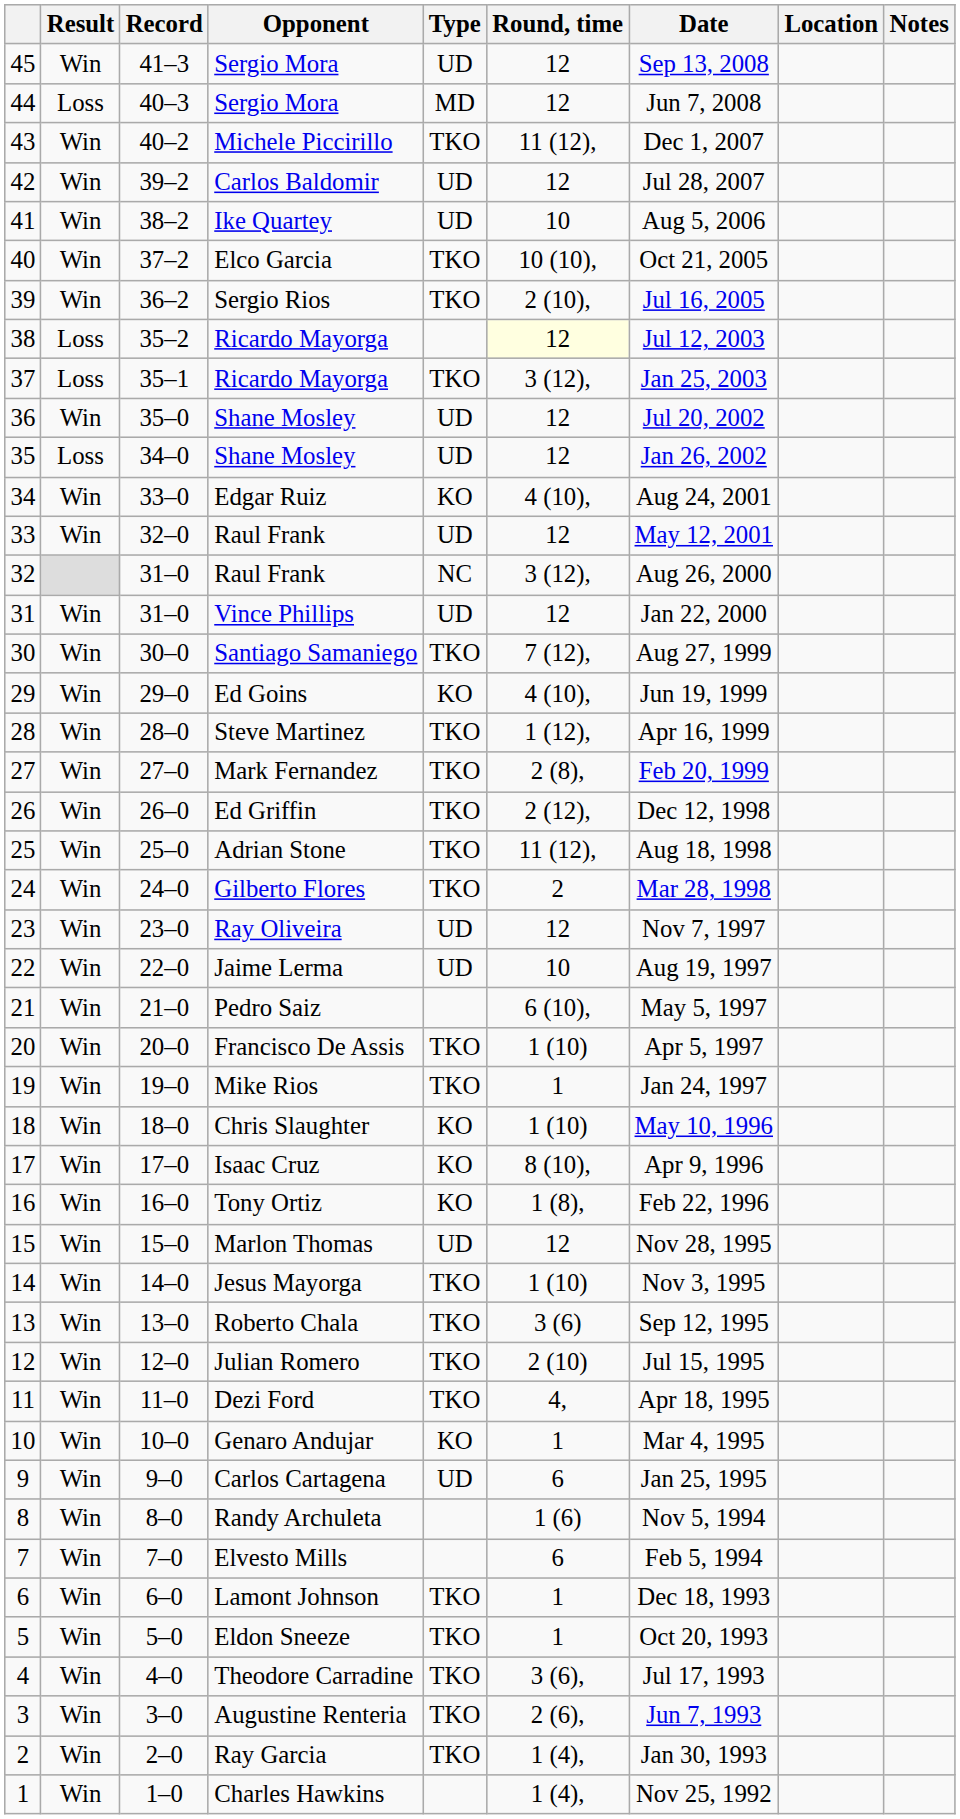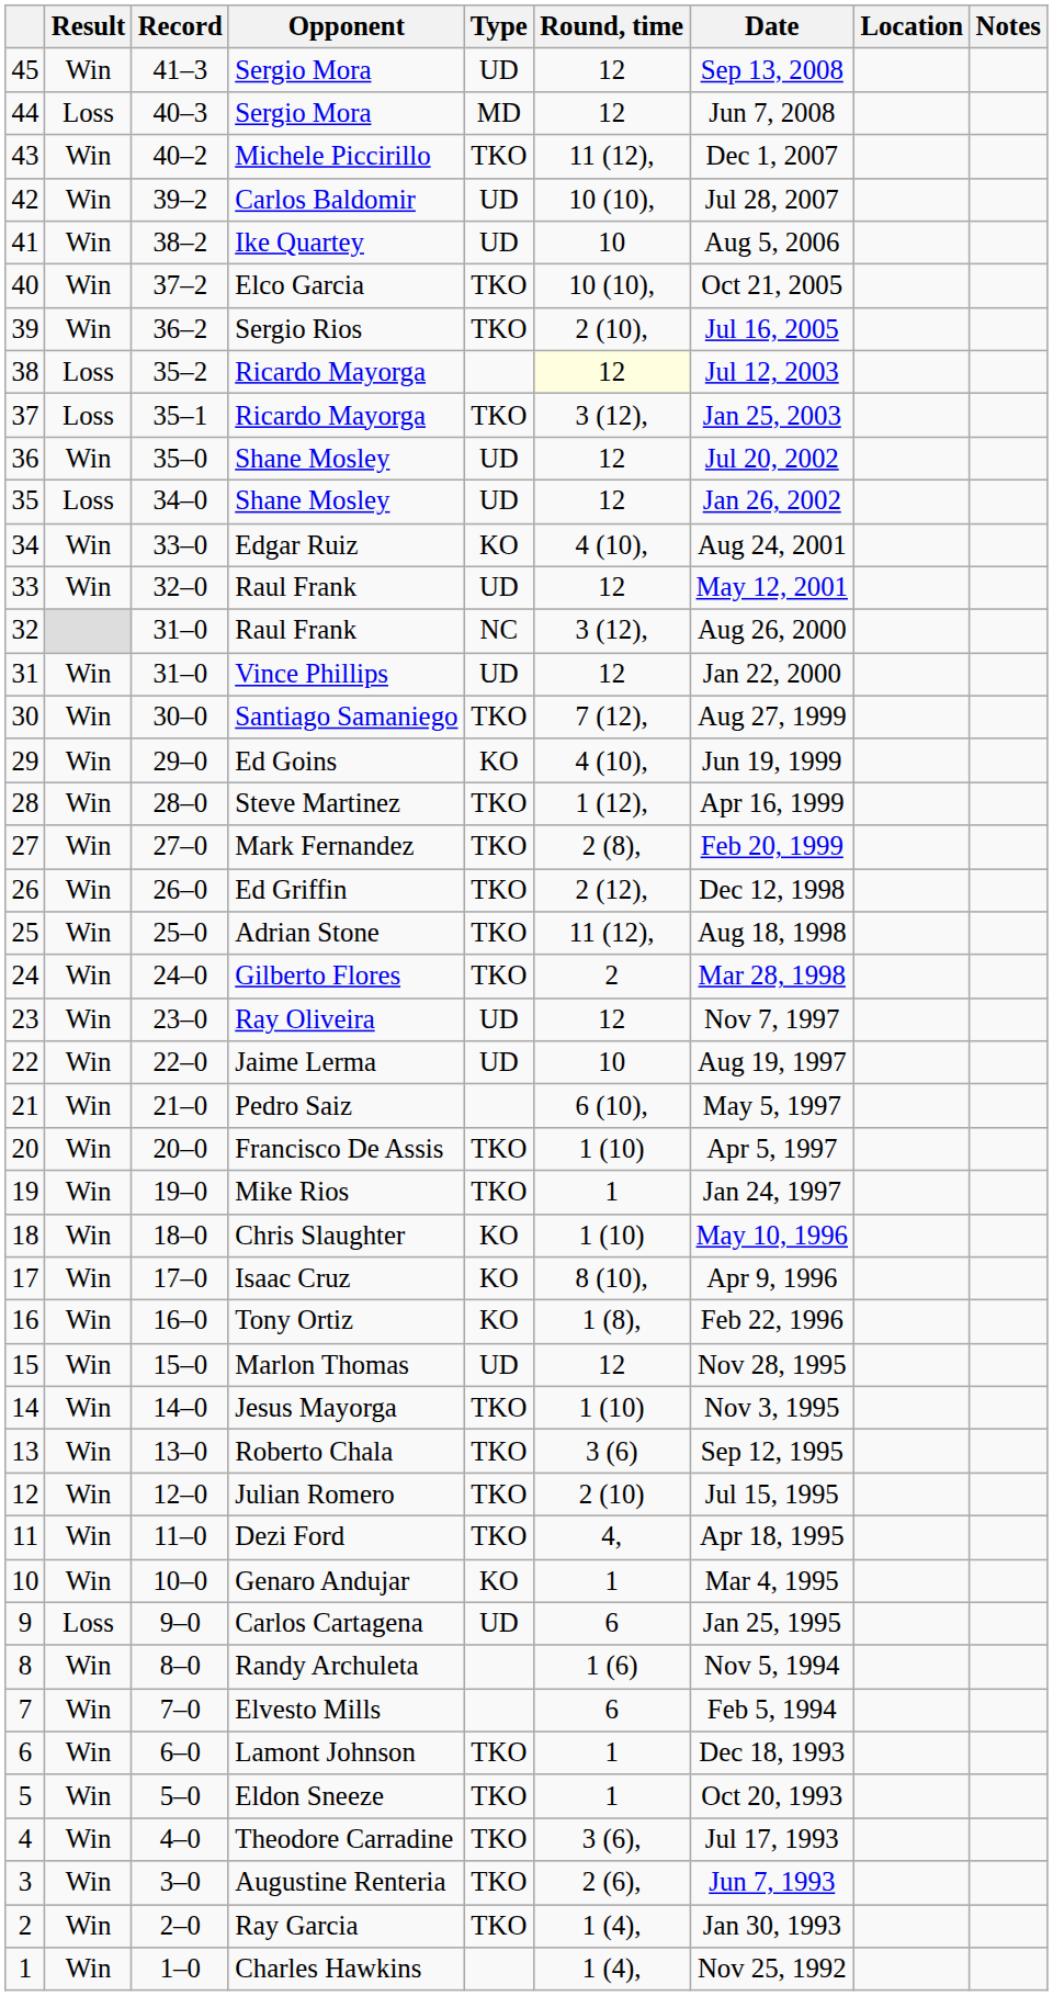 <table class="wikitable" style="text-align:center">
 <tr>
 <th></th>
 <th>Result</th>
 <th>Record</th>
 <th>Opponent</th>
 <th>Type</th>
 <th>Round, time</th>
 <th>Date</th>
 <th>Location</th>
 <th>Notes</th>
 </tr>
 <tr>
 <td>45</td>
 <td>Win</td>
 <td>41–3 </td>
 <td style="text-align:left;"><a href='#'>Sergio Mora</a></td>
 <td>UD</td>
 <td>12</td>
 <td><a href='#'>Sep 13, 2008</a></td>
 <td style="text-align:left;"></td>
 <td style="text-align:left;"></td>
 </tr>
 <tr>
 <td>44</td>
 <td>Loss</td>
 <td>40–3 </td>
 <td style="text-align:left;"><a href='#'>Sergio Mora</a></td>
 <td>MD</td>
 <td>12</td>
 <td>Jun 7, 2008</td>
 <td style="text-align:left;"></td>
 <td style="text-align:left;"></td>
 </tr>
 <tr>
 <td>43</td>
 <td>Win</td>
 <td>40–2 </td>
 <td style="text-align:left;"><a href='#'>Michele Piccirillo</a></td>
 <td>TKO</td>
 <td>11 (12), </td>
 <td>Dec 1, 2007</td>
 <td style="text-align:left;"></td>
 <td style="text-align:left;"></td>
 </tr>
 <tr>
 <td>42</td>
 <td>Win</td>
 <td>39–2 </td>
 <td style="text-align:left;"><a href='#'>Carlos Baldomir</a></td>
 <td>UD</td>
-<td>12</td>
+<td>10 (10), </td>
 <td>Jul 28, 2007</td>
 <td style="text-align:left;"></td>
 <td style="text-align:left;"></td>
 </tr>
 <tr>
 <td>41</td>
 <td>Win</td>
 <td>38–2 </td>
 <td style="text-align:left;"><a href='#'>Ike Quartey</a></td>
 <td>UD</td>
 <td>10</td>
 <td>Aug 5, 2006</td>
 <td style="text-align:left;"></td>
 <td></td>
 </tr>
 <tr>
 <td>40</td>
 <td>Win</td>
 <td>37–2 </td>
 <td style="text-align:left;">Elco Garcia</td>
 <td>TKO</td>
 <td>10 (10), </td>
 <td>Oct 21, 2005</td>
 <td style="text-align:left;"></td>
 <td></td>
 </tr>
 <tr>
 <td>39</td>
 <td>Win</td>
 <td>36–2 </td>
 <td style="text-align:left;">Sergio Rios</td>
 <td>TKO</td>
 <td>2 (10), </td>
 <td><a href='#'>Jul 16, 2005</a></td>
 <td style="text-align:left;"></td>
 <td></td>
 </tr>
 <tr>
 <td>38</td>
 <td>Loss</td>
 <td>35–2 </td>
 <td style="text-align:left;"><a href='#'>Ricardo Mayorga</a></td>
 <td></td>
 <td style="background: lightyellow;">12</td>
 <td><a href='#'>Jul 12, 2003</a></td>
 <td style="text-align:left;"></td>
 <td style="text-align:left;"></td>
 </tr>
 <tr>
 <td>37</td>
 <td>Loss</td>
 <td>35–1 </td>
 <td style="text-align:left;"><a href='#'>Ricardo Mayorga</a></td>
 <td>TKO</td>
 <td>3 (12), </td>
 <td><a href='#'>Jan 25, 2003</a></td>
 <td style="text-align:left;"></td>
 <td style="text-align:left;"></td>
 </tr>
 <tr>
 <td>36</td>
 <td>Win</td>
 <td>35–0 </td>
 <td style="text-align:left;"><a href='#'>Shane Mosley</a></td>
 <td>UD</td>
 <td>12</td>
 <td><a href='#'>Jul 20, 2002</a></td>
 <td style="text-align:left;"></td>
 <td style="text-align:left;"></td>
 </tr>
 <tr>
 <td>35</td>
 <td>Loss</td>
 <td>34–0 </td>
 <td style="text-align:left;"><a href='#'>Shane Mosley</a></td>
 <td>UD</td>
 <td>12</td>
 <td><a href='#'>Jan 26, 2002</a></td>
 <td style="text-align:left;"></td>
 <td style="text-align:left;"></td>
 </tr>
 <tr>
 <td>34</td>
 <td>Win</td>
 <td>33–0 </td>
 <td style="text-align:left;">Edgar Ruiz</td>
 <td>KO</td>
 <td>4 (10), </td>
 <td>Aug 24, 2001</td>
 <td style="text-align:left;"></td>
 <td></td>
 </tr>
 <tr>
 <td>33</td>
 <td>Win</td>
 <td>32–0 </td>
 <td style="text-align:left;">Raul Frank</td>
 <td>UD</td>
 <td>12</td>
 <td><a href='#'>May 12, 2001</a></td>
 <td style="text-align:left;"></td>
 <td style="text-align:left;"></td>
 </tr>
 <tr>
 <td>32</td>
 <td style="background:#DDD"></td>
 <td>31–0 </td>
 <td style="text-align:left;">Raul Frank</td>
 <td>NC</td>
 <td>3 (12), </td>
 <td>Aug 26, 2000</td>
 <td style="text-align:left;"></td>
 <td style="text-align:left;"></td>
 </tr>
 <tr>
 <td>31</td>
 <td>Win</td>
 <td>31–0</td>
 <td style="text-align:left;"><a href='#'>Vince Phillips</a></td>
 <td>UD</td>
 <td>12</td>
 <td>Jan 22, 2000</td>
 <td style="text-align:left;"></td>
 <td style="text-align:left;"></td>
 </tr>
 <tr>
 <td>30</td>
 <td>Win</td>
 <td>30–0</td>
 <td style="text-align:left;"><a href='#'>Santiago Samaniego</a></td>
 <td>TKO</td>
 <td>7 (12), </td>
 <td>Aug 27, 1999</td>
 <td style="text-align:left;"></td>
 <td style="text-align:left;"></td>
 </tr>
 <tr>
 <td>29</td>
 <td>Win</td>
 <td>29–0</td>
 <td style="text-align:left;">Ed Goins</td>
 <td>KO</td>
 <td>4 (10), </td>
 <td>Jun 19, 1999</td>
 <td style="text-align:left;"></td>
 <td></td>
 </tr>
 <tr>
 <td>28</td>
 <td>Win</td>
 <td>28–0</td>
 <td style="text-align:left;">Steve Martinez</td>
 <td>TKO</td>
 <td>1 (12), </td>
 <td>Apr 16, 1999</td>
 <td style="text-align:left;"></td>
 <td style="text-align:left;"></td>
 </tr>
 <tr>
 <td>27</td>
 <td>Win</td>
 <td>27–0</td>
 <td style="text-align:left;">Mark Fernandez</td>
 <td>TKO</td>
 <td>2 (8), </td>
 <td><a href='#'>Feb 20, 1999</a></td>
 <td style="text-align:left;"></td>
 <td></td>
 </tr>
 <tr>
 <td>26</td>
 <td>Win</td>
 <td>26–0</td>
 <td style="text-align:left;">Ed Griffin</td>
 <td>TKO</td>
 <td>2 (12), </td>
 <td>Dec 12, 1998</td>
 <td style="text-align:left;"></td>
 <td style="text-align:left;"></td>
 </tr>
 <tr>
 <td>25</td>
 <td>Win</td>
 <td>25–0</td>
 <td style="text-align:left;">Adrian Stone</td>
 <td>TKO</td>
 <td>11 (12), </td>
 <td>Aug 18, 1998</td>
 <td style="text-align:left;"></td>
 <td style="text-align:left;"></td>
 </tr>
 <tr>
 <td>24</td>
 <td>Win</td>
 <td>24–0</td>
 <td style="text-align:left;"><a href='#'>Gilberto Flores</a></td>
 <td>TKO</td>
 <td>2</td>
 <td><a href='#'>Mar 28, 1998</a></td>
 <td style="text-align:left;"></td>
 <td></td>
 </tr>
 <tr>
 <td>23</td>
 <td>Win</td>
 <td>23–0</td>
 <td style="text-align:left;"><a href='#'>Ray Oliveira</a></td>
 <td>UD</td>
 <td>12</td>
 <td>Nov 7, 1997</td>
 <td style="text-align:left;"></td>
 <td style="text-align:left;"></td>
 </tr>
 <tr>
 <td>22</td>
 <td>Win</td>
 <td>22–0</td>
 <td style="text-align:left;">Jaime Lerma</td>
 <td>UD</td>
 <td>10</td>
 <td>Aug 19, 1997</td>
 <td style="text-align:left;"></td>
 <td></td>
 </tr>
 <tr>
 <td>21</td>
 <td>Win</td>
 <td>21–0</td>
 <td style="text-align:left;">Pedro Saiz</td>
 <td></td>
 <td>6 (10), </td>
 <td>May 5, 1997</td>
 <td style="text-align:left;"></td>
 <td></td>
 </tr>
 <tr>
 <td>20</td>
 <td>Win</td>
 <td>20–0</td>
 <td style="text-align:left;">Francisco De Assis</td>
 <td>TKO</td>
 <td>1 (10)</td>
 <td>Apr 5, 1997</td>
 <td style="text-align:left;"></td>
 <td></td>
 </tr>
 <tr>
 <td>19</td>
 <td>Win</td>
 <td>19–0</td>
 <td style="text-align:left;">Mike Rios</td>
 <td>TKO</td>
 <td>1</td>
 <td>Jan 24, 1997</td>
 <td style="text-align:left;"></td>
 <td></td>
 </tr>
 <tr>
 <td>18</td>
 <td>Win</td>
 <td>18–0</td>
 <td style="text-align:left;">Chris Slaughter</td>
 <td>KO</td>
 <td>1 (10)</td>
 <td><a href='#'>May 10, 1996</a></td>
 <td style="text-align:left;"></td>
 <td></td>
 </tr>
 <tr>
 <td>17</td>
 <td>Win</td>
 <td>17–0</td>
 <td style="text-align:left;">Isaac Cruz</td>
 <td>KO</td>
 <td>8 (10), </td>
 <td>Apr 9, 1996</td>
 <td style="text-align:left;"></td>
 <td></td>
 </tr>
 <tr>
 <td>16</td>
 <td>Win</td>
 <td>16–0</td>
 <td style="text-align:left;">Tony Ortiz</td>
 <td>KO</td>
 <td>1 (8), </td>
 <td>Feb 22, 1996</td>
 <td style="text-align:left;"></td>
 <td></td>
 </tr>
 <tr>
 <td>15</td>
 <td>Win</td>
 <td>15–0</td>
 <td style="text-align:left;">Marlon Thomas</td>
 <td>UD</td>
 <td>12</td>
 <td>Nov 28, 1995</td>
 <td style="text-align:left;"></td>
 <td style="text-align:left;"></td>
 </tr>
 <tr>
 <td>14</td>
 <td>Win</td>
 <td>14–0</td>
 <td style="text-align:left;">Jesus Mayorga</td>
 <td>TKO</td>
 <td>1 (10)</td>
 <td>Nov 3, 1995</td>
 <td style="text-align:left;"></td>
 <td></td>
 </tr>
 <tr>
 <td>13</td>
 <td>Win</td>
 <td>13–0</td>
 <td style="text-align:left;">Roberto Chala</td>
 <td>TKO</td>
 <td>3 (6)</td>
 <td>Sep 12, 1995</td>
 <td style="text-align:left;"></td>
 <td></td>
 </tr>
 <tr>
 <td>12</td>
 <td>Win</td>
 <td>12–0</td>
 <td style="text-align:left;">Julian Romero</td>
 <td>TKO</td>
 <td>2 (10)</td>
 <td>Jul 15, 1995</td>
 <td style="text-align:left;"></td>
 <td></td>
 </tr>
 <tr>
 <td>11</td>
 <td>Win</td>
 <td>11–0</td>
 <td style="text-align:left;">Dezi Ford</td>
 <td>TKO</td>
 <td>4, </td>
 <td>Apr 18, 1995</td>
 <td style="text-align:left;"></td>
 <td></td>
 </tr>
 <tr>
 <td>10</td>
 <td>Win</td>
 <td>10–0</td>
 <td style="text-align:left;">Genaro Andujar</td>
 <td>KO</td>
 <td>1</td>
 <td>Mar 4, 1995</td>
 <td style="text-align:left;"></td>
 <td></td>
 </tr>
 <tr>
 <td>9</td>
-<td>Win</td>
+<td>Loss</td>
 <td>9–0</td>
 <td style="text-align:left;">Carlos Cartagena</td>
 <td>UD</td>
 <td>6</td>
 <td>Jan 25, 1995</td>
 <td style="text-align:left;"></td>
 <td></td>
 </tr>
 <tr>
 <td>8</td>
 <td>Win</td>
 <td>8–0</td>
 <td style="text-align:left;">Randy Archuleta</td>
 <td></td>
 <td>1 (6)</td>
 <td>Nov 5, 1994</td>
 <td style="text-align:left;"></td>
 <td></td>
 </tr>
 <tr>
 <td>7</td>
 <td>Win</td>
 <td>7–0</td>
 <td style="text-align:left;">Elvesto Mills</td>
 <td></td>
 <td>6</td>
 <td>Feb 5, 1994</td>
 <td style="text-align:left;"></td>
 <td></td>
 </tr>
 <tr>
 <td>6</td>
 <td>Win</td>
 <td>6–0</td>
 <td style="text-align:left;">Lamont Johnson</td>
 <td>TKO</td>
 <td>1</td>
 <td>Dec 18, 1993</td>
 <td style="text-align:left;"></td>
 <td></td>
 </tr>
 <tr>
 <td>5</td>
 <td>Win</td>
 <td>5–0</td>
 <td style="text-align:left;">Eldon Sneeze</td>
 <td>TKO</td>
 <td>1</td>
 <td>Oct 20, 1993</td>
 <td style="text-align:left;"></td>
 <td></td>
 </tr>
 <tr>
 <td>4</td>
 <td>Win</td>
 <td>4–0</td>
 <td style="text-align:left;">Theodore Carradine</td>
 <td>TKO</td>
 <td>3 (6), </td>
 <td>Jul 17, 1993</td>
 <td style="text-align:left;"></td>
 <td></td>
 </tr>
 <tr>
 <td>3</td>
 <td>Win</td>
 <td>3–0</td>
 <td style="text-align:left;">Augustine Renteria</td>
 <td>TKO</td>
 <td>2 (6), </td>
 <td><a href='#'>Jun 7, 1993</a></td>
 <td style="text-align:left;"></td>
 <td></td>
 </tr>
 <tr>
 <td>2</td>
 <td>Win</td>
 <td>2–0</td>
 <td style="text-align:left;">Ray Garcia</td>
 <td>TKO</td>
 <td>1 (4), </td>
 <td>Jan 30, 1993</td>
 <td style="text-align:left;"></td>
 <td></td>
 </tr>
 <tr>
 <td>1</td>
 <td>Win</td>
 <td>1–0</td>
 <td style="text-align:left;">Charles Hawkins</td>
 <td></td>
 <td>1 (4), </td>
 <td>Nov 25, 1992</td>
 <td style="text-align:left;"></td>
 <td></td>
 </tr>
 </table>
